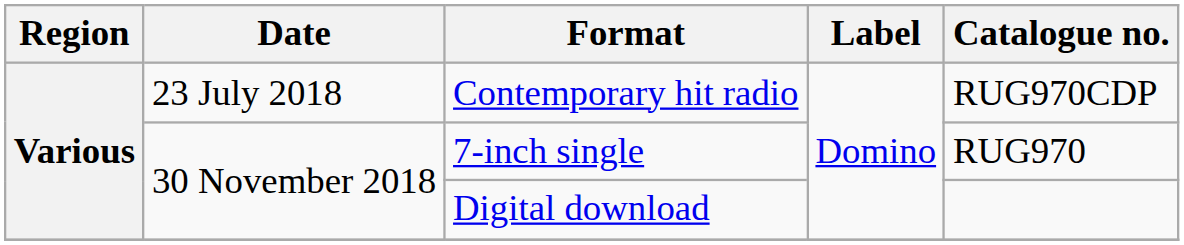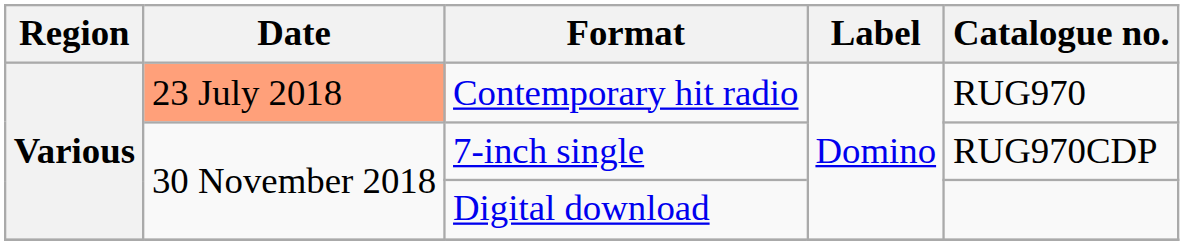 <table class="wikitable plainrowheaders">
 <tr>
 <th>Region</th>
 <th>Date</th>
 <th>Format</th>
 <th>Label</th>
 <th>Catalogue no.</th>
 </tr>
 <tr>
 <th scope="row" rowspan="3">Various</th>
-<td>23 July 2018</td>
+<td style="background: lightsalmon;">23 July 2018</td>
 <td><a href='#'>Contemporary hit radio</a></td>
 <td rowspan="3"><a href='#'>Domino</a></td>
-<td>RUG970CDP</td>
+<td>RUG970</td>
 </tr>
 <tr>
 <td rowspan="2">30 November 2018</td>
 <td><a href='#'>7-inch single</a></td>
-<td>RUG970</td>
+<td>RUG970CDP</td>
 </tr>
 <tr>
 <td><a href='#'>Digital download</a></td>
 <td></td>
 </tr>
 <tr>
 </tr>
 </table>
